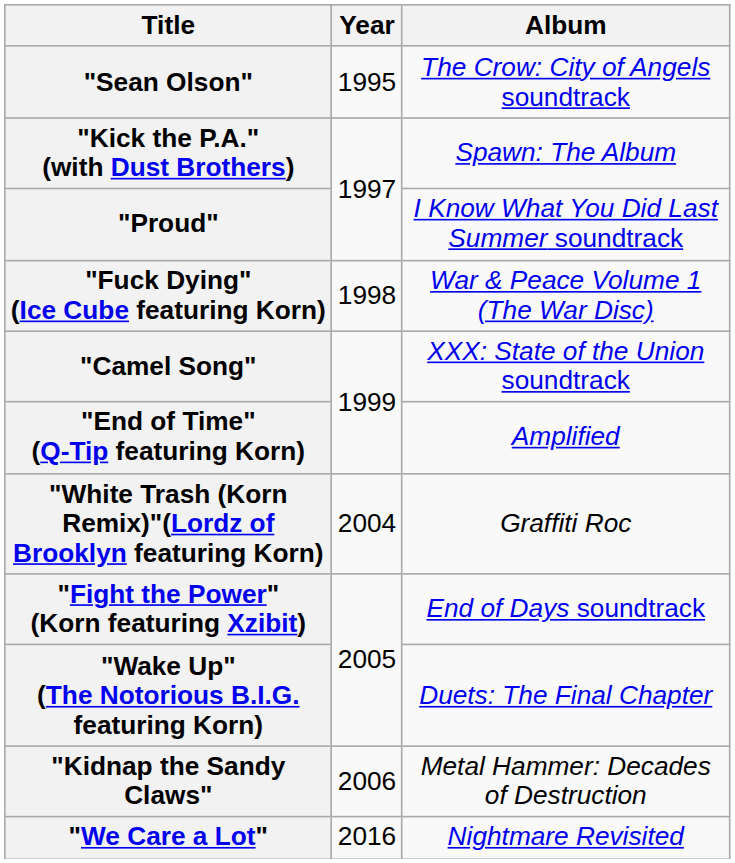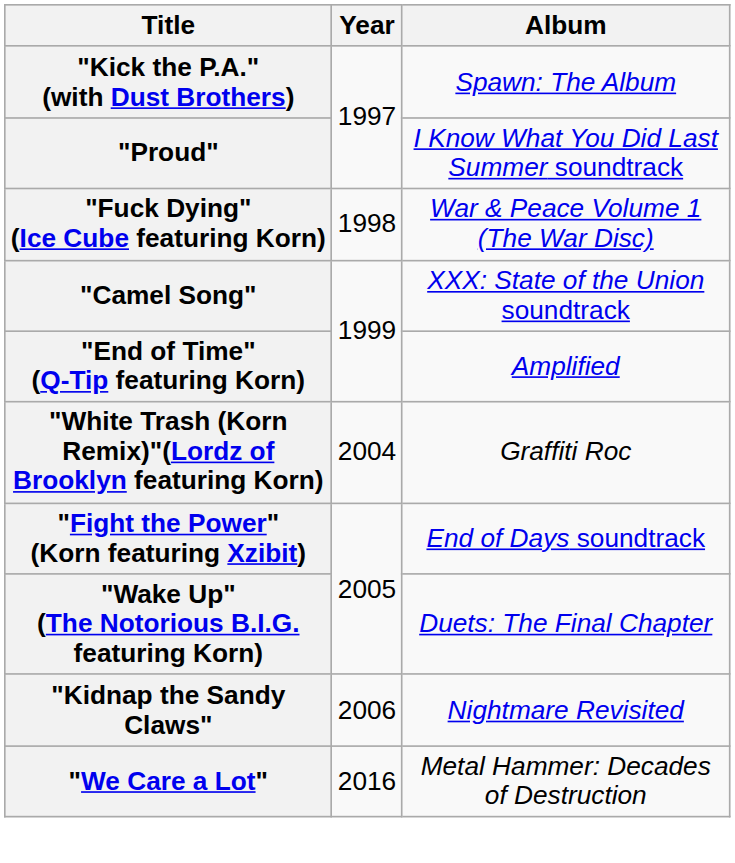 <table class="wikitable plainrowheaders" style="text-align:center;">
 <tr>
 <th scope="col" style="width:12em;">Title</th>
 <th scope="col">Year</th>
 <th scope="col" style="width:12em;">Album</th>
-</tr>
-<tr>
-<th scope="row">"Sean Olson"</th>
-<td>1995</td>
-<td><a href='#'><em>The Crow: City of Angels</em> soundtrack</a></td>
 </tr>
 <tr>
 <th scope="row">"Kick the P.A."<br><span>(with <a href='#'>Dust Brothers</a>)</span></th>
 <td rowspan="2">1997</td>
 <td><em><a href='#'>Spawn: The Album</a></em></td>
 </tr>
 <tr>
 <th scope="row">"Proud"</th>
 <td><a href='#'><em>I Know What You Did Last Summer</em> soundtrack</a></td>
 </tr>
 <tr>
 <th scope="row">"Fuck Dying"<br><span>(<a href='#'>Ice Cube</a> featuring Korn)</span></th>
 <td>1998</td>
 <td><a href='#'><em>War & Peace Volume 1 (The War Disc)</em></a></td>
 </tr>
 <tr>
 <th scope="row">"Camel Song"</th>
 <td rowspan="2">1999</td>
 <td><a href='#'><em>XXX: State of the Union</em> soundtrack</a></td>
 </tr>
 <tr>
 <th scope="row">"End of Time"<br><span>(<a href='#'>Q-Tip</a> featuring Korn)</span></th>
 <td><em><a href='#'>Amplified</a></em></td>
 </tr>
 <tr>
 <th scope="row">"White Trash (Korn Remix)"<span>(<a href='#'>Lordz of Brooklyn</a> featuring Korn)</span></th>
 <td rowspan="1">2004</td>
 <td><em>Graffiti Roc</em></td>
 </tr>
 <tr>
 <th scope="row">"<a href='#'>Fight the Power</a>"<br><span>(Korn featuring <a href='#'>Xzibit</a>)</span></th>
 <td rowspan="2">2005</td>
 <td><a href='#'><em>End of Days</em> soundtrack</a></td>
 </tr>
 <tr>
 <th scope="row">"Wake Up"<br><span>(<a href='#'>The Notorious B.I.G.</a> featuring Korn)</span></th>
 <td><em><a href='#'>Duets: The Final Chapter</a></em></td>
 </tr>
 <tr>
 <th scope="row">"Kidnap the Sandy Claws"</th>
 <td>2006</td>
-<td><em>Metal Hammer: Decades of Destruction</em></td>
+<td><em><a href='#'>Nightmare Revisited</a></em></td>
 </tr>
 <tr>
 <th scope="row">"<a href='#'>We Care a Lot</a>"</th>
 <td>2016</td>
-<td><em><a href='#'>Nightmare Revisited</a></em></td>
+<td><em>Metal Hammer: Decades of Destruction</em></td>
 </tr>
 </table>
